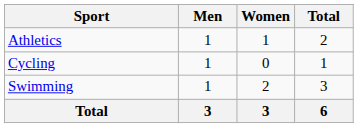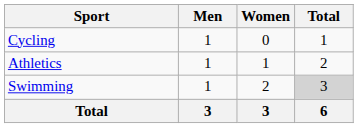 <table class="wikitable sortable" style="text-align:center;">
 <tr>
 <th width=180>Sport</th>
 <th width=55>Men</th>
 <th width=55>Women</th>
 <th width=55>Total</th>
 </tr>
 <tr>
+<td align=left><a href='#'>Cycling</a></td>
+<td>1</td>
+<td>0</td>
+<td>1</td>
+</tr>
+<tr>
 <td align=left><a href='#'>Athletics</a></td>
 <td>1</td>
 <td>1</td>
 <td>2</td>
 </tr>
 <tr>
-<td align=left><a href='#'>Cycling</a></td>
-<td>1</td>
-<td>0</td>
-<td>1</td>
-</tr>
-<tr>
 <td align=left><a href='#'>Swimming</a></td>
 <td>1</td>
 <td>2</td>
-<td>3</td>
+<td style="background: lightgrey;">3</td>
 </tr>
 <tr class="sortbottom">
 <th>Total</th>
 <th>3</th>
 <th>3</th>
 <th>6</th>
 </tr>
 </table>
